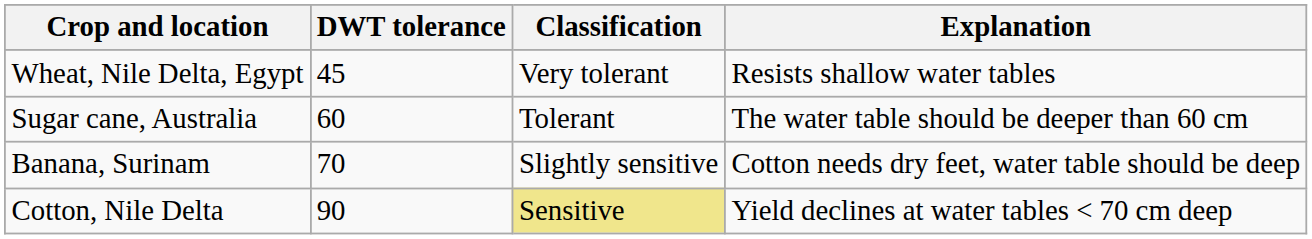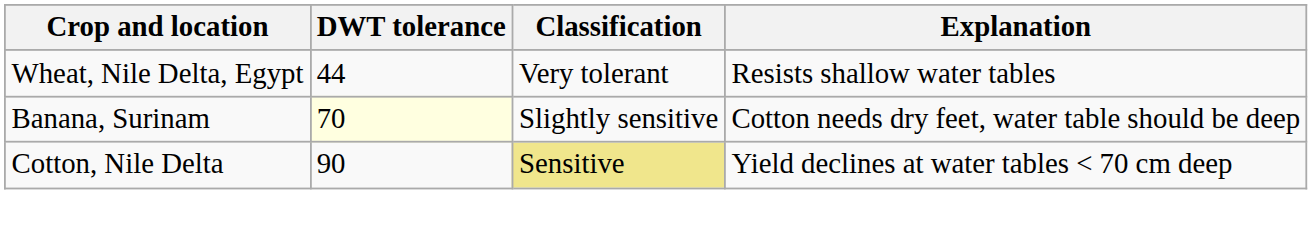 <table class="wikitable">
 <tr>
 <th>Crop and location</th>
 <th>DWT tolerance</th>
 <th>Classification</th>
 <th>Explanation</th>
 </tr>
 <tr>
 <td>Wheat, Nile Delta, Egypt</td>
-<td>45</td>
+<td>44</td>
 <td>Very tolerant</td>
 <td>Resists shallow water tables</td>
 </tr>
 <tr>
-<td>Sugar cane, Australia</td>
-<td>60</td>
-<td>Tolerant</td>
-<td>The water table should be deeper than 60 cm</td>
-</tr>
-<tr>
 <td>Banana, Surinam</td>
-<td>70</td>
+<td style="background: lightyellow;">70</td>
 <td>Slightly sensitive</td>
 <td>Cotton needs dry feet, water table should be deep</td>
 </tr>
 <tr>
 <td>Cotton, Nile Delta</td>
 <td>90</td>
 <td style="background: khaki;">Sensitive</td>
 <td>Yield declines at water tables < 70 cm deep</td>
 </tr>
 </table>
